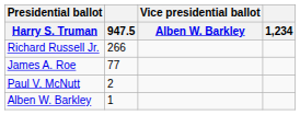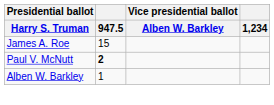 <table class="wikitable" style="text-align:left">
 <tr>
 <th>Presidential ballot</th>
 <th></th>
 <th>Vice presidential ballot</th>
 <th></th>
 </tr>
 <tr>
 <th><a href='#'>Harry S. Truman</a></th>
 <th>947.5</th>
 <th><a href='#'>Alben W. Barkley</a></th>
 <th>1,234</th>
 </tr>
 <tr>
-<td><a href='#'>Richard Russell Jr.</a></td>
-<td>266</td>
-<td></td>
-<td></td>
-</tr>
-<tr>
 <td><a href='#'>James A. Roe</a></td>
-<td>77</td>
+<td>15</td>
 <td></td>
 <td></td>
 </tr>
 <tr>
 <td><a href='#'>Paul V. McNutt</a></td>
-<td>2</td>
+<td><strong>2</strong></td>
 <td></td>
 <td></td>
 </tr>
 <tr>
 <td><a href='#'>Alben W. Barkley</a></td>
 <td>1</td>
 <td></td>
 <td></td>
 </tr>
 </table>
